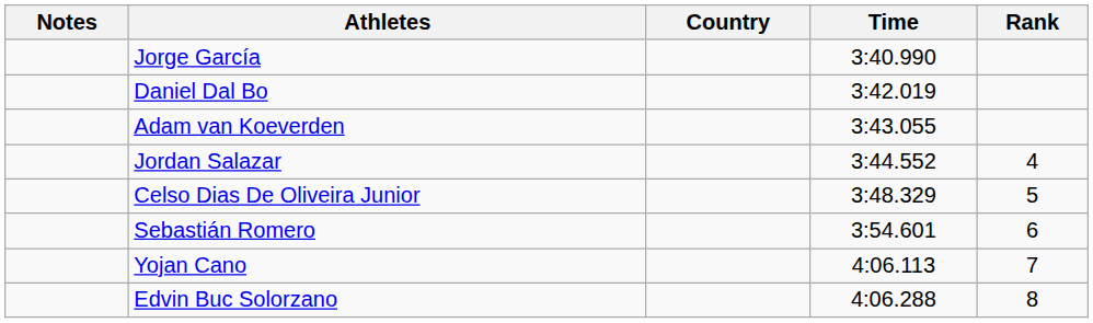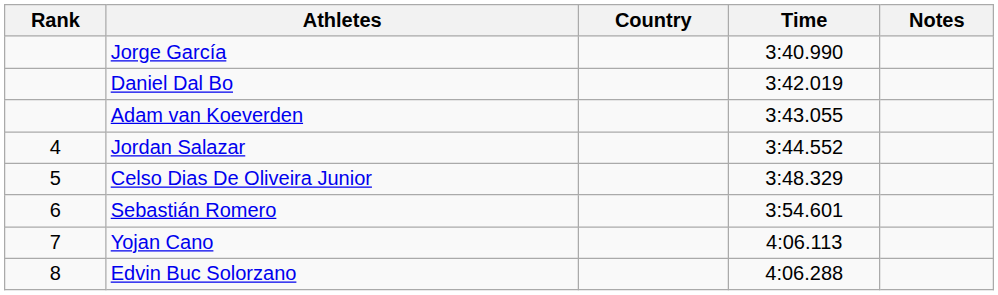 <table class="wikitable" width=50% style="text-align:center">
 <tr>
-<th>Notes</th>
+<th>Rank</th>
 <th>Athletes</th>
 <th>Country</th>
 <th>Time</th>
-<th>Rank</th>
+<th>Notes</th>
 </tr>
 <tr>
 <td></td>
 <td align=left><a href='#'>Jorge García</a></td>
 <td align=left></td>
 <td>3:40.990</td>
 <td></td>
 </tr>
 <tr>
 <td></td>
 <td align=left><a href='#'>Daniel Dal Bo</a></td>
 <td align=left></td>
 <td>3:42.019</td>
 <td></td>
 </tr>
 <tr>
 <td></td>
 <td align=left><a href='#'>Adam van Koeverden</a></td>
 <td align=left></td>
 <td>3:43.055</td>
 <td></td>
 </tr>
 <tr>
-<td></td>
+<td>4</td>
 <td align=left><a href='#'>Jordan Salazar</a></td>
 <td align=left></td>
 <td>3:44.552</td>
-<td>4</td>
+<td></td>
 </tr>
 <tr>
-<td></td>
+<td>5</td>
 <td align=left><a href='#'>Celso Dias De Oliveira Junior</a></td>
 <td align=left></td>
 <td>3:48.329</td>
-<td>5</td>
+<td></td>
 </tr>
 <tr>
-<td></td>
+<td>6</td>
 <td align=left><a href='#'>Sebastián Romero</a></td>
 <td align=left></td>
 <td>3:54.601</td>
-<td>6</td>
+<td></td>
 </tr>
 <tr>
-<td></td>
+<td>7</td>
 <td align=left><a href='#'>Yojan Cano</a></td>
 <td align=left></td>
 <td>4:06.113</td>
-<td>7</td>
+<td></td>
 </tr>
 <tr>
-<td></td>
+<td>8</td>
 <td align=left><a href='#'>Edvin Buc Solorzano</a></td>
 <td align=left></td>
 <td>4:06.288</td>
-<td>8</td>
+<td></td>
 </tr>
 </table>
